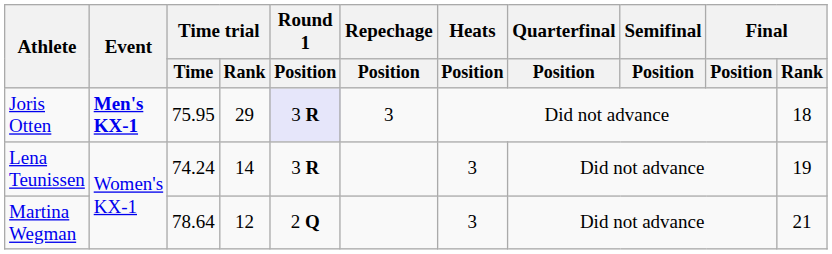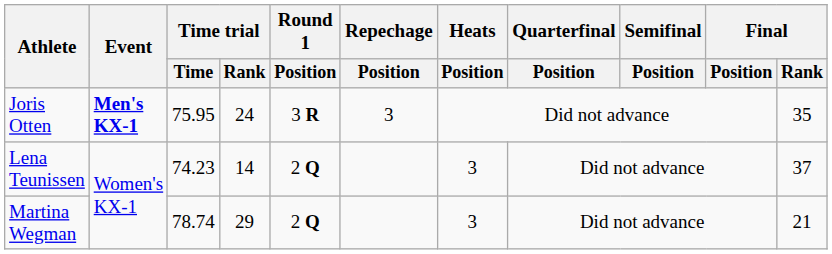 <table class="wikitable" style="font-size:90%">
 <tr>
 <th rowspan=2>Athlete</th>
 <th rowspan=2>Event</th>
 <th colspan=2>Time trial</th>
 <th>Round 1</th>
 <th>Repechage</th>
 <th>Heats</th>
 <th>Quarterfinal</th>
 <th>Semifinal</th>
 <th colspan=2>Final</th>
 </tr>
 <tr style="font-size:95%">
 <th>Time</th>
 <th>Rank</th>
 <th>Position</th>
 <th>Position</th>
 <th>Position</th>
 <th>Position</th>
 <th>Position</th>
 <th>Position</th>
 <th>Rank</th>
 </tr>
 <tr align=center>
 <td align=left><a href='#'>Joris Otten</a></td>
 <td align=left><strong><a href='#'>Men's KX-1</a></strong></td>
 <td>75.95</td>
-<td>29</td>
-<td style="background: lavender;">3 <strong>R</strong></td>
+<td>24</td>
+<td>3 <strong>R</strong></td>
 <td>3</td>
 <td colspan=4>Did not advance</td>
-<td>18</td>
+<td>35</td>
 </tr>
 <tr align=center>
 <td align=left><a href='#'>Lena Teunissen</a></td>
 <td align=left rowspan=2><a href='#'>Women's KX-1</a></td>
-<td>74.24</td>
+<td>74.23</td>
 <td>14</td>
-<td>3 <strong>R</strong></td>
+<td>2 <strong>Q</strong></td>
 <td></td>
 <td>3</td>
 <td colspan=3>Did not advance</td>
-<td>19</td>
+<td>37</td>
 </tr>
 <tr align=center>
 <td align=left><a href='#'>Martina Wegman</a></td>
-<td>78.64</td>
-<td>12</td>
+<td>78.74</td>
+<td>29</td>
 <td>2 <strong>Q</strong></td>
 <td></td>
 <td>3</td>
 <td colspan=3>Did not advance</td>
 <td>21</td>
 </tr>
 </table>
